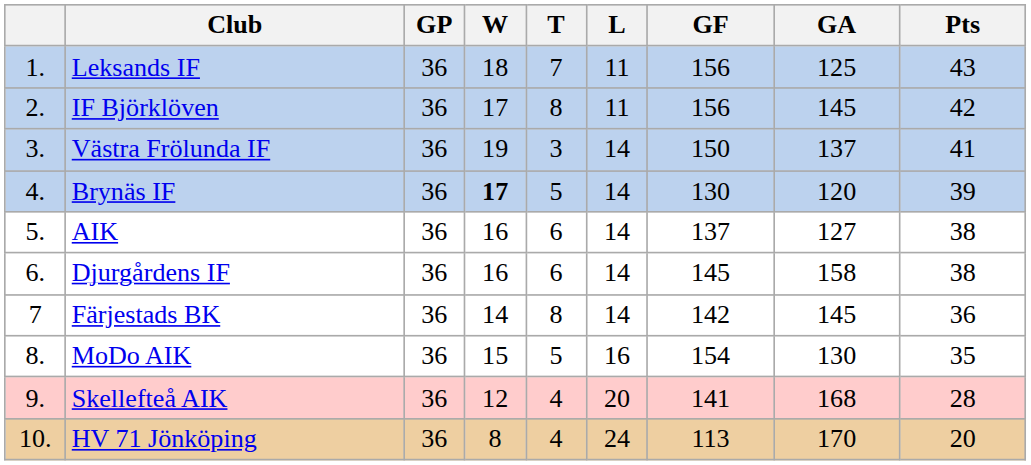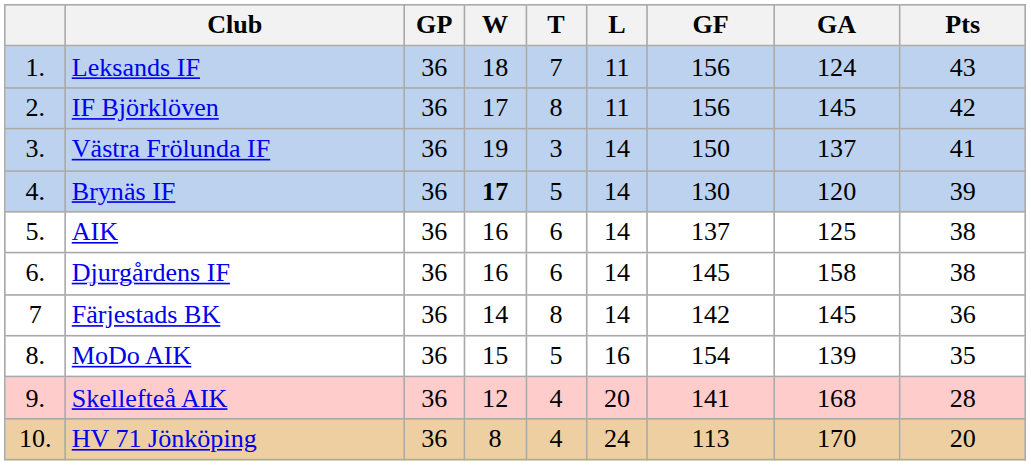 <table class="wikitable">
 <tr>
 <th width="30"></th>
 <th width="200">Club</th>
 <th width="30">GP</th>
 <th width="30">W</th>
 <th width="30">T</th>
 <th width="30">L</th>
 <th width="70">GF</th>
 <th width="70">GA</th>
 <th width="70">Pts</th>
 </tr>
 <tr bgcolor="#BCD2EE" align="center">
 <td>1.</td>
 <td align="left"><a href='#'>Leksands IF</a></td>
 <td>36</td>
 <td>18</td>
 <td>7</td>
 <td>11</td>
 <td>156</td>
-<td>125</td>
+<td>124</td>
 <td>43</td>
 </tr>
 <tr bgcolor="#BCD2EE" align="center">
 <td>2.</td>
 <td align="left"><a href='#'>IF Björklöven</a></td>
 <td>36</td>
 <td>17</td>
 <td>8</td>
 <td>11</td>
 <td>156</td>
 <td>145</td>
 <td>42</td>
 </tr>
 <tr bgcolor="#BCD2EE" align="center">
 <td>3.</td>
 <td align="left"><a href='#'>Västra Frölunda IF</a></td>
 <td>36</td>
 <td>19</td>
 <td>3</td>
 <td>14</td>
 <td>150</td>
 <td>137</td>
 <td>41</td>
 </tr>
 <tr bgcolor="#BCD2EE" align="center">
 <td>4.</td>
 <td align="left"><a href='#'>Brynäs IF</a></td>
 <td>36</td>
 <td><strong>17</strong></td>
 <td>5</td>
 <td>14</td>
 <td>130</td>
 <td>120</td>
 <td>39</td>
 </tr>
 <tr bgcolor="#FFFFFF" align="center">
 <td>5.</td>
 <td align="left"><a href='#'>AIK</a></td>
 <td>36</td>
 <td>16</td>
 <td>6</td>
 <td>14</td>
 <td>137</td>
-<td>127</td>
+<td>125</td>
 <td>38</td>
 </tr>
 <tr bgcolor="#FFFFFF" align="center">
 <td>6.</td>
 <td align="left"><a href='#'>Djurgårdens IF</a></td>
 <td>36</td>
 <td>16</td>
 <td>6</td>
 <td>14</td>
 <td>145</td>
 <td>158</td>
 <td>38</td>
 </tr>
 <tr bgcolor="#FFFFFF" align="center">
 <td>7</td>
 <td align="left"><a href='#'>Färjestads BK</a></td>
 <td>36</td>
 <td>14</td>
 <td>8</td>
 <td>14</td>
 <td>142</td>
 <td>145</td>
 <td>36</td>
 </tr>
 <tr bgcolor="#FFFFFF" align="center">
 <td>8.</td>
 <td align="left"><a href='#'>MoDo AIK</a></td>
 <td>36</td>
 <td>15</td>
 <td>5</td>
 <td>16</td>
 <td>154</td>
-<td>130</td>
+<td>139</td>
 <td>35</td>
 </tr>
 <tr bgcolor="#ffcccc" align="center">
 <td>9.</td>
 <td align="left"><a href='#'>Skellefteå AIK</a></td>
 <td>36</td>
 <td>12</td>
 <td>4</td>
 <td>20</td>
 <td>141</td>
 <td>168</td>
 <td>28</td>
 </tr>
 <tr bgcolor="#EECFA1" align="center">
 <td>10.</td>
 <td align="left"><a href='#'>HV 71 Jönköping</a></td>
 <td>36</td>
 <td>8</td>
 <td>4</td>
 <td>24</td>
 <td>113</td>
 <td>170</td>
 <td>20</td>
 </tr>
 </table>
